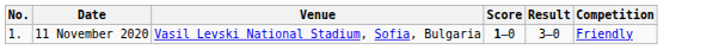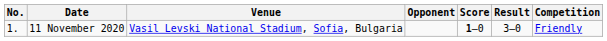 <table class="wikitable">
 <tr>
 <th>No.</th>
 <th>Date</th>
 <th>Venue</th>
+<th>Opponent</th>
 <th>Score</th>
 <th>Result</th>
 <th>Competition</th>
 </tr>
 <tr>
 <td>1.</td>
 <td>11 November 2020</td>
 <td><a href='#'>Vasil Levski National Stadium</a>, <a href='#'>Sofia</a>, Bulgaria</td>
+<td></td>
 <td align=center><strong>1</strong>–0</td>
 <td align=center>3–0</td>
 <td><a href='#'>Friendly</a></td>
 </tr>
 </table>
